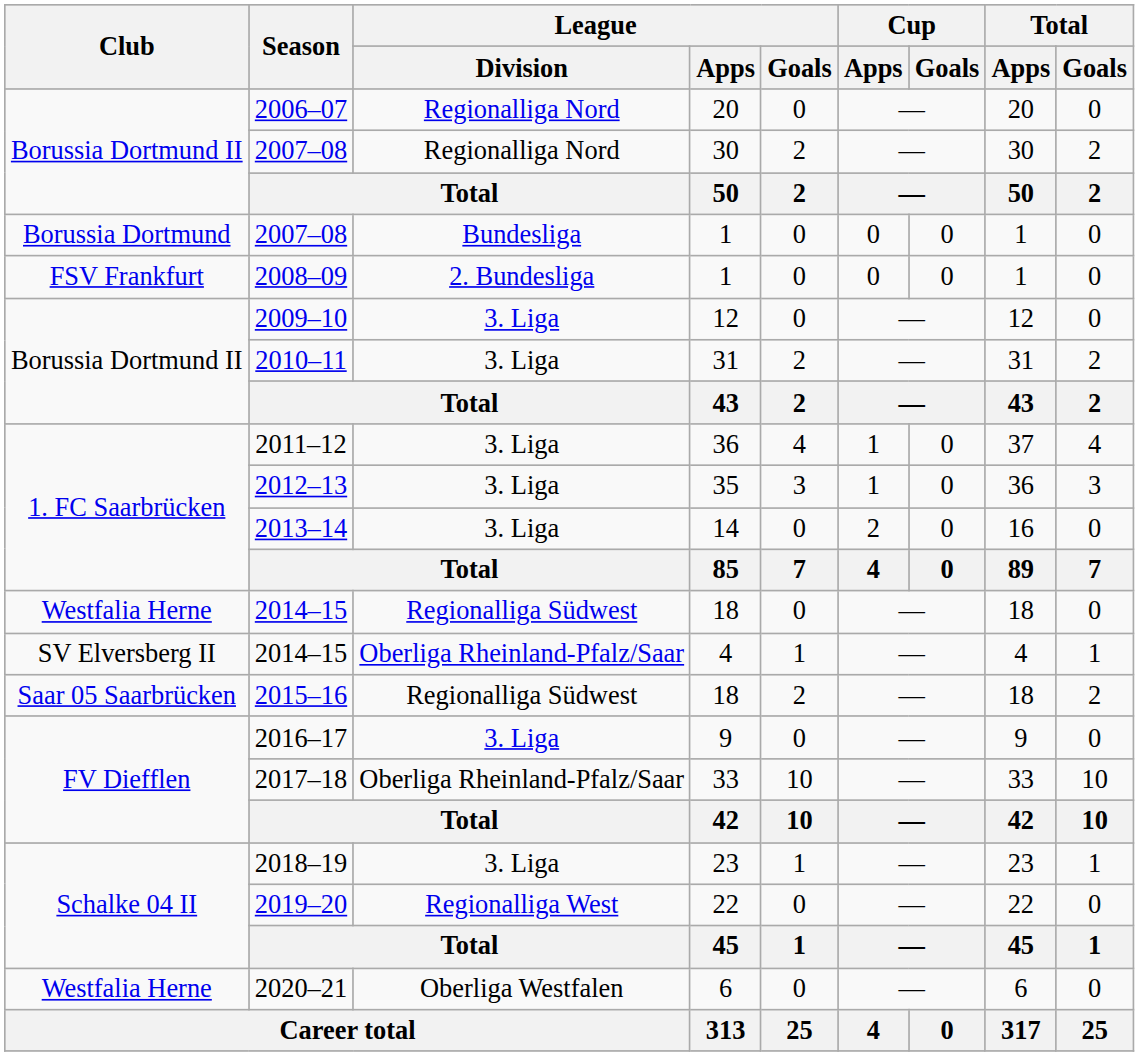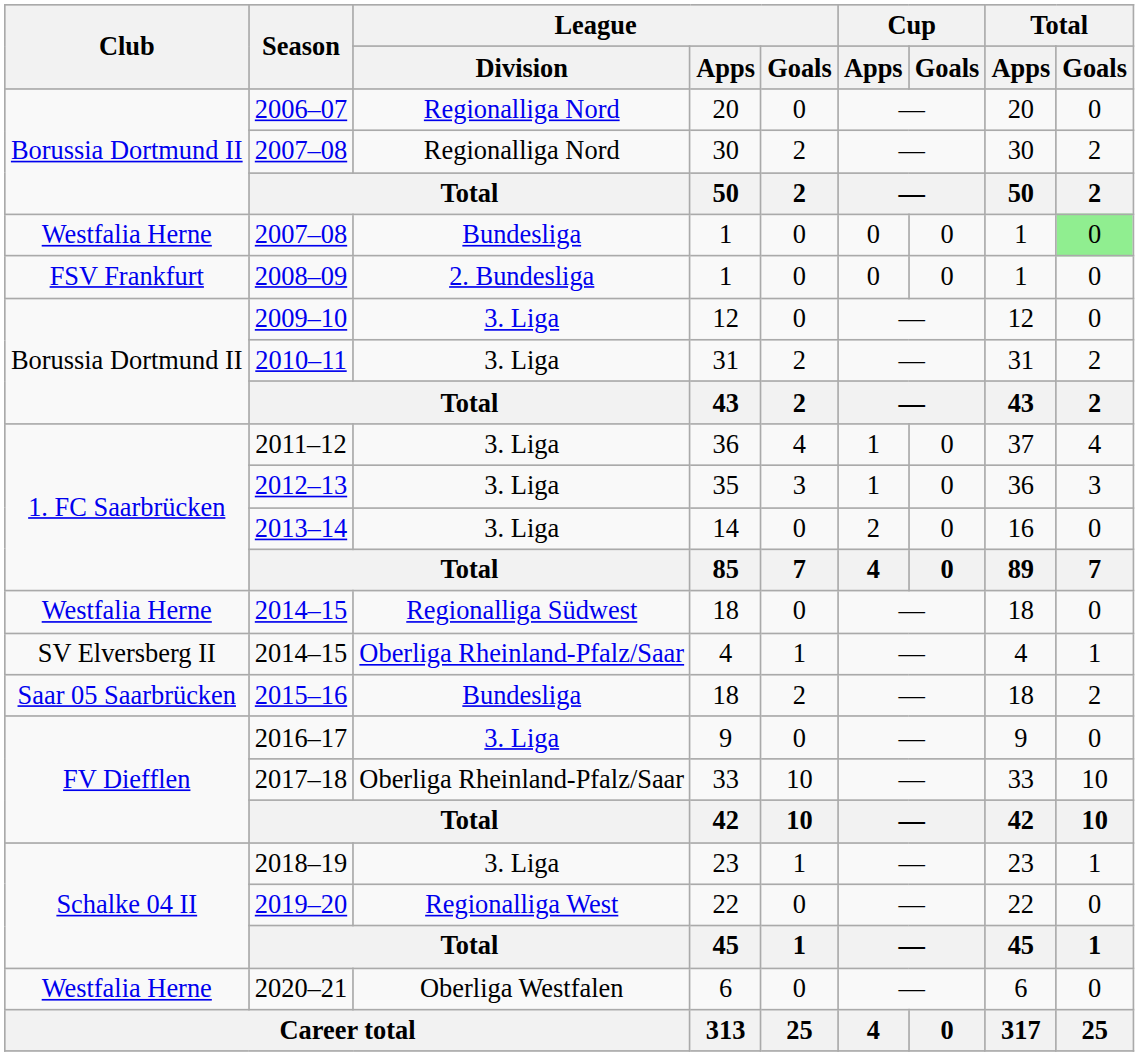 <table class="wikitable" style="text-align:center">
 <tr>
 <th rowspan="2">Club</th>
 <th rowspan="2">Season</th>
 <th colspan="3">League</th>
 <th colspan="2">Cup</th>
 <th colspan="2">Total</th>
 </tr>
 <tr>
 <th>Division</th>
 <th>Apps</th>
 <th>Goals</th>
 <th>Apps</th>
 <th>Goals</th>
 <th>Apps</th>
 <th>Goals</th>
 </tr>
 <tr>
 <td rowspan="3"><a href='#'>Borussia Dortmund II</a></td>
 <td><a href='#'>2006–07</a></td>
 <td><a href='#'>Regionalliga Nord</a></td>
 <td>20</td>
 <td>0</td>
 <td colspan="2">—</td>
 <td>20</td>
 <td>0</td>
 </tr>
 <tr>
 <td><a href='#'>2007–08</a></td>
 <td>Regionalliga Nord</td>
 <td>30</td>
 <td>2</td>
 <td colspan="2">—</td>
 <td>30</td>
 <td>2</td>
 </tr>
 <tr>
 <th colspan="2">Total</th>
 <th>50</th>
 <th>2</th>
 <th colspan="2">—</th>
 <th>50</th>
 <th>2</th>
 </tr>
 <tr>
-<td><a href='#'>Borussia Dortmund</a></td>
+<td><a href='#'>Westfalia Herne</a></td>
 <td><a href='#'>2007–08</a></td>
 <td><a href='#'>Bundesliga</a></td>
 <td>1</td>
 <td>0</td>
 <td>0</td>
 <td>0</td>
 <td>1</td>
-<td>0</td>
+<td style="background: lightgreen;">0</td>
 </tr>
 <tr>
 <td><a href='#'>FSV Frankfurt</a></td>
 <td><a href='#'>2008–09</a></td>
 <td><a href='#'>2. Bundesliga</a></td>
 <td>1</td>
 <td>0</td>
 <td>0</td>
 <td>0</td>
 <td>1</td>
 <td>0</td>
 </tr>
 <tr>
 <td rowspan="3">Borussia Dortmund II</td>
 <td><a href='#'>2009–10</a></td>
 <td><a href='#'>3. Liga</a></td>
 <td>12</td>
 <td>0</td>
 <td colspan="2">—</td>
 <td>12</td>
 <td>0</td>
 </tr>
 <tr>
 <td><a href='#'>2010–11</a></td>
 <td>3. Liga</td>
 <td>31</td>
 <td>2</td>
 <td colspan="2">—</td>
 <td>31</td>
 <td>2</td>
 </tr>
 <tr>
 <th colspan="2">Total</th>
 <th>43</th>
 <th>2</th>
 <th colspan="2">—</th>
 <th>43</th>
 <th>2</th>
 </tr>
 <tr>
 <td rowspan="4"><a href='#'>1. FC Saarbrücken</a></td>
 <td>2011–12</td>
 <td>3. Liga</td>
 <td>36</td>
 <td>4</td>
 <td>1</td>
 <td>0</td>
 <td>37</td>
 <td>4</td>
 </tr>
 <tr>
 <td><a href='#'>2012–13</a></td>
 <td>3. Liga</td>
 <td>35</td>
 <td>3</td>
 <td>1</td>
 <td>0</td>
 <td>36</td>
 <td>3</td>
 </tr>
 <tr>
 <td><a href='#'>2013–14</a></td>
 <td>3. Liga</td>
 <td>14</td>
 <td>0</td>
 <td>2</td>
 <td>0</td>
 <td>16</td>
 <td>0</td>
 </tr>
 <tr>
 <th colspan="2">Total</th>
 <th>85</th>
 <th>7</th>
 <th>4</th>
 <th>0</th>
 <th>89</th>
 <th>7</th>
 </tr>
 <tr>
 <td><a href='#'>Westfalia Herne</a></td>
 <td><a href='#'>2014–15</a></td>
 <td><a href='#'>Regionalliga Südwest</a></td>
 <td>18</td>
 <td>0</td>
 <td colspan="2">—</td>
 <td>18</td>
 <td>0</td>
 </tr>
 <tr>
 <td>SV Elversberg II</td>
 <td>2014–15</td>
 <td><a href='#'>Oberliga Rheinland-Pfalz/Saar</a></td>
 <td>4</td>
 <td>1</td>
 <td colspan="2">—</td>
 <td>4</td>
 <td>1</td>
 </tr>
 <tr>
 <td><a href='#'>Saar 05 Saarbrücken</a></td>
 <td><a href='#'>2015–16</a></td>
-<td>Regionalliga Südwest</td>
+<td><a href='#'>Bundesliga</a></td>
 <td>18</td>
 <td>2</td>
 <td colspan="2">—</td>
 <td>18</td>
 <td>2</td>
 </tr>
 <tr>
 <td rowspan="3"><a href='#'>FV Diefflen</a></td>
 <td>2016–17</td>
 <td><a href='#'>3. Liga</a></td>
 <td>9</td>
 <td>0</td>
 <td colspan="2">—</td>
 <td>9</td>
 <td>0</td>
 </tr>
 <tr>
 <td>2017–18</td>
 <td>Oberliga Rheinland-Pfalz/Saar</td>
 <td>33</td>
 <td>10</td>
 <td colspan="2">—</td>
 <td>33</td>
 <td>10</td>
 </tr>
 <tr>
 <th colspan="2">Total</th>
 <th>42</th>
 <th>10</th>
 <th colspan="2">—</th>
 <th>42</th>
 <th>10</th>
 </tr>
 <tr>
 <td rowspan="3"><a href='#'>Schalke 04 II</a></td>
 <td>2018–19</td>
 <td>3. Liga</td>
 <td>23</td>
 <td>1</td>
 <td colspan="2">—</td>
 <td>23</td>
 <td>1</td>
 </tr>
 <tr>
 <td><a href='#'>2019–20</a></td>
 <td><a href='#'>Regionalliga West</a></td>
 <td>22</td>
 <td>0</td>
 <td colspan="2">—</td>
 <td>22</td>
 <td>0</td>
 </tr>
 <tr>
 <th colspan="2">Total</th>
 <th>45</th>
 <th>1</th>
 <th colspan="2">—</th>
 <th>45</th>
 <th>1</th>
 </tr>
 <tr>
 <td><a href='#'>Westfalia Herne</a></td>
 <td>2020–21</td>
 <td>Oberliga Westfalen</td>
 <td>6</td>
 <td>0</td>
 <td colspan="2">—</td>
 <td>6</td>
 <td>0</td>
 </tr>
 <tr>
 <th colspan="3">Career total</th>
 <th>313</th>
 <th>25</th>
 <th>4</th>
 <th>0</th>
 <th>317</th>
 <th>25</th>
 </tr>
 </table>
